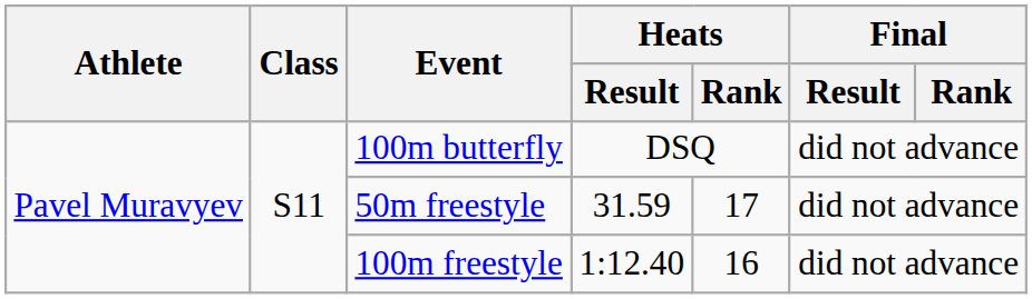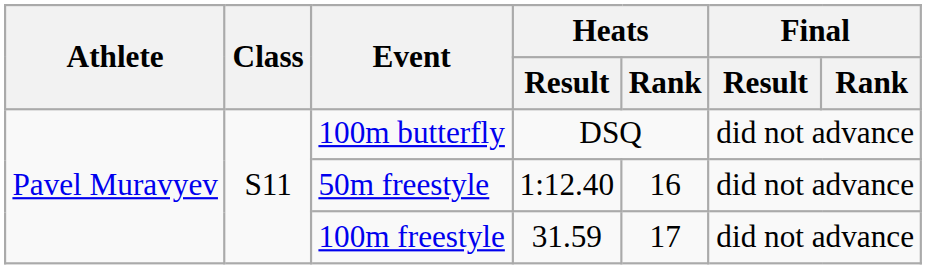 <table class=wikitable style="font-size:90%">
 <tr>
 <th rowspan="2">Athlete</th>
 <th rowspan="2">Class</th>
 <th rowspan="2">Event</th>
 <th colspan="2">Heats</th>
 <th colspan="2">Final</th>
 </tr>
 <tr>
 <th>Result</th>
 <th>Rank</th>
 <th>Result</th>
 <th>Rank</th>
 </tr>
 <tr>
 <td rowspan="3"><a href='#'>Pavel Muravyev</a></td>
 <td rowspan="3" style="text-align:center;">S11</td>
 <td><a href='#'>100m butterfly</a></td>
 <td style="text-align:center;" colspan="2">DSQ</td>
 <td style="text-align:center;" colspan="2">did not advance</td>
 </tr>
 <tr>
 <td><a href='#'>50m freestyle</a></td>
+<td style="text-align:center;">1:12.40</td>
+<td style="text-align:center;">16</td>
+<td style="text-align:center;" colspan="2">did not advance</td>
+</tr>
+<tr>
+<td><a href='#'>100m freestyle</a></td>
 <td style="text-align:center;">31.59</td>
 <td style="text-align:center;">17</td>
 <td style="text-align:center;" colspan="2">did not advance</td>
 </tr>
-<tr>
-<td><a href='#'>100m freestyle</a></td>
-<td style="text-align:center;">1:12.40</td>
-<td style="text-align:center;">16</td>
-<td style="text-align:center;" colspan="2">did not advance</td>
-</tr>
 </table>
